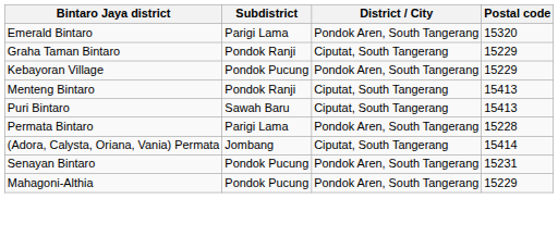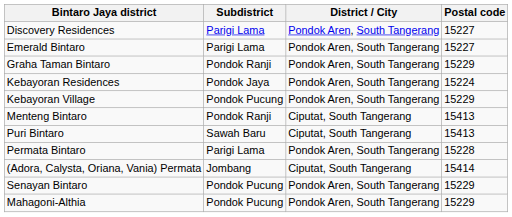 <table class="wikitable">
 <tr>
 <th>Bintaro Jaya district</th>
 <th>Subdistrict</th>
 <th>District / City</th>
 <th>Postal code</th>
 </tr>
 <tr>
+<td>Discovery Residences</td>
+<td><a href='#'>Parigi Lama</a></td>
+<td><a href='#'>Pondok Aren</a>, <a href='#'>South Tangerang</a></td>
+<td>15227</td>
+</tr>
+<tr>
 <td>Emerald Bintaro</td>
 <td>Parigi Lama</td>
 <td>Pondok Aren, South Tangerang</td>
-<td>15320</td>
+<td>15227</td>
 </tr>
 <tr>
 <td>Graha Taman Bintaro</td>
 <td>Pondok Ranji</td>
-<td>Ciputat, South Tangerang</td>
+<td>Pondok Aren, South Tangerang</td>
 <td>15229</td>
+</tr>
+<tr>
+<td>Kebayoran Residences</td>
+<td>Pondok Jaya</td>
+<td>Pondok Aren, South Tangerang</td>
+<td>15224</td>
 </tr>
 <tr>
 <td>Kebayoran Village</td>
 <td>Pondok Pucung</td>
 <td>Pondok Aren, South Tangerang</td>
 <td>15229</td>
 </tr>
 <tr>
 <td>Menteng Bintaro</td>
 <td>Pondok Ranji</td>
 <td>Ciputat, South Tangerang</td>
 <td>15413</td>
 </tr>
 <tr>
 <td>Puri Bintaro</td>
 <td>Sawah Baru</td>
 <td>Ciputat, South Tangerang</td>
 <td>15413</td>
 </tr>
 <tr>
 <td>Permata Bintaro</td>
 <td>Parigi Lama</td>
 <td>Pondok Aren, South Tangerang</td>
 <td>15228</td>
 </tr>
 <tr>
 <td>(Adora, Calysta, Oriana, Vania) Permata</td>
 <td>Jombang</td>
 <td>Ciputat, South Tangerang</td>
 <td>15414</td>
 </tr>
 <tr>
 <td>Senayan Bintaro</td>
 <td>Pondok Pucung</td>
 <td>Pondok Aren, South Tangerang</td>
-<td>15231</td>
+<td>15229</td>
 </tr>
 <tr>
 <td>Mahagoni-Althia</td>
 <td>Pondok Pucung</td>
 <td>Pondok Aren, South Tangerang</td>
 <td>15229</td>
 </tr>
 </table>
